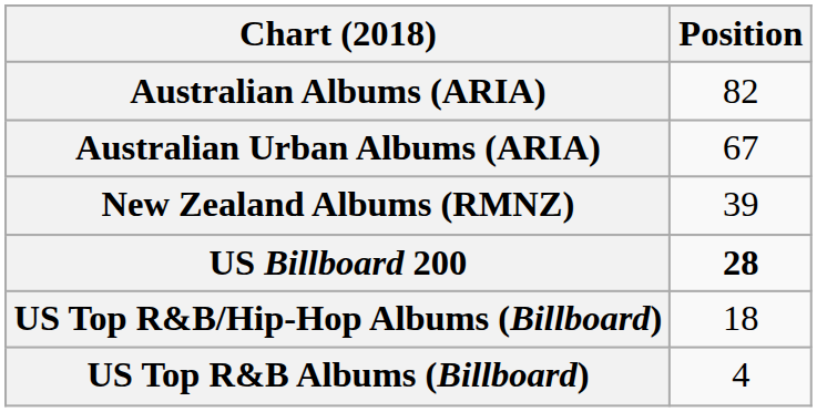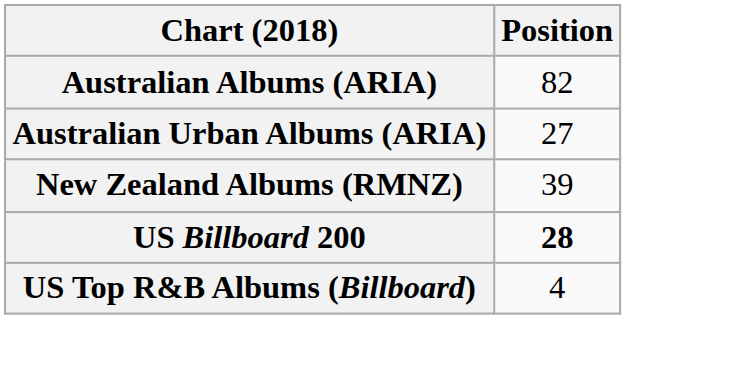 <table class="wikitable sortable plainrowheaders" style="text-align:center">
 <tr>
 <th scope="col">Chart (2018)</th>
 <th scope="col">Position</th>
 </tr>
 <tr>
 <th scope="row">Australian Albums (ARIA)</th>
 <td>82</td>
 </tr>
 <tr>
 <th scope="row">Australian Urban Albums (ARIA)</th>
-<td>67</td>
+<td>27</td>
 </tr>
 <tr>
 <th scope="row">New Zealand Albums (RMNZ)</th>
 <td>39</td>
 </tr>
 <tr>
 <th scope="row">US <em>Billboard</em> 200</th>
 <td><strong>28</strong></td>
 </tr>
 <tr>
-<th scope="row">US Top R&B/Hip-Hop Albums (<em>Billboard</em>)</th>
-<td>18</td>
-</tr>
-<tr>
 <th scope="row">US Top R&B Albums (<em>Billboard</em>)</th>
 <td>4</td>
 </tr>
 </table>
